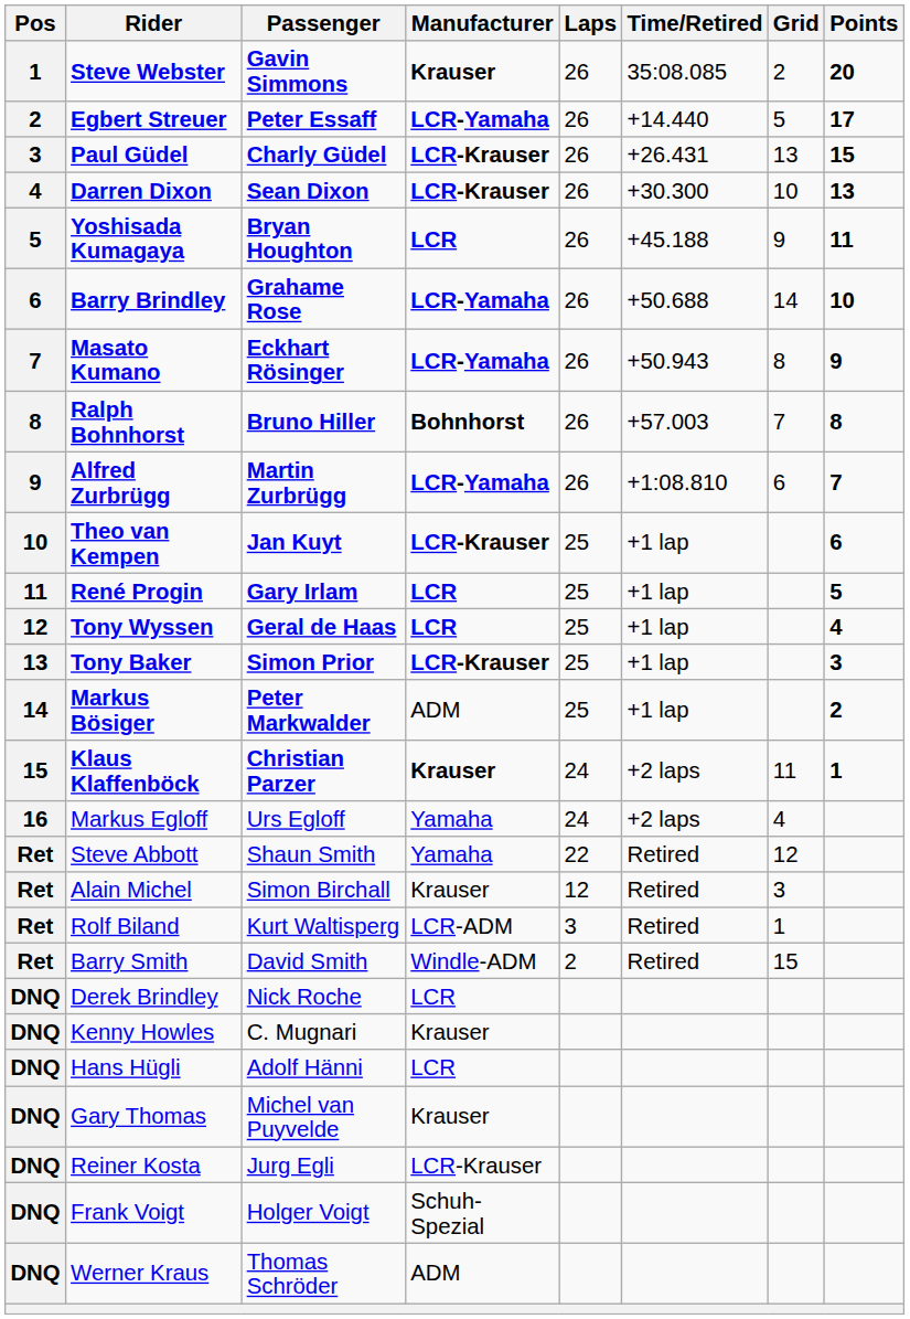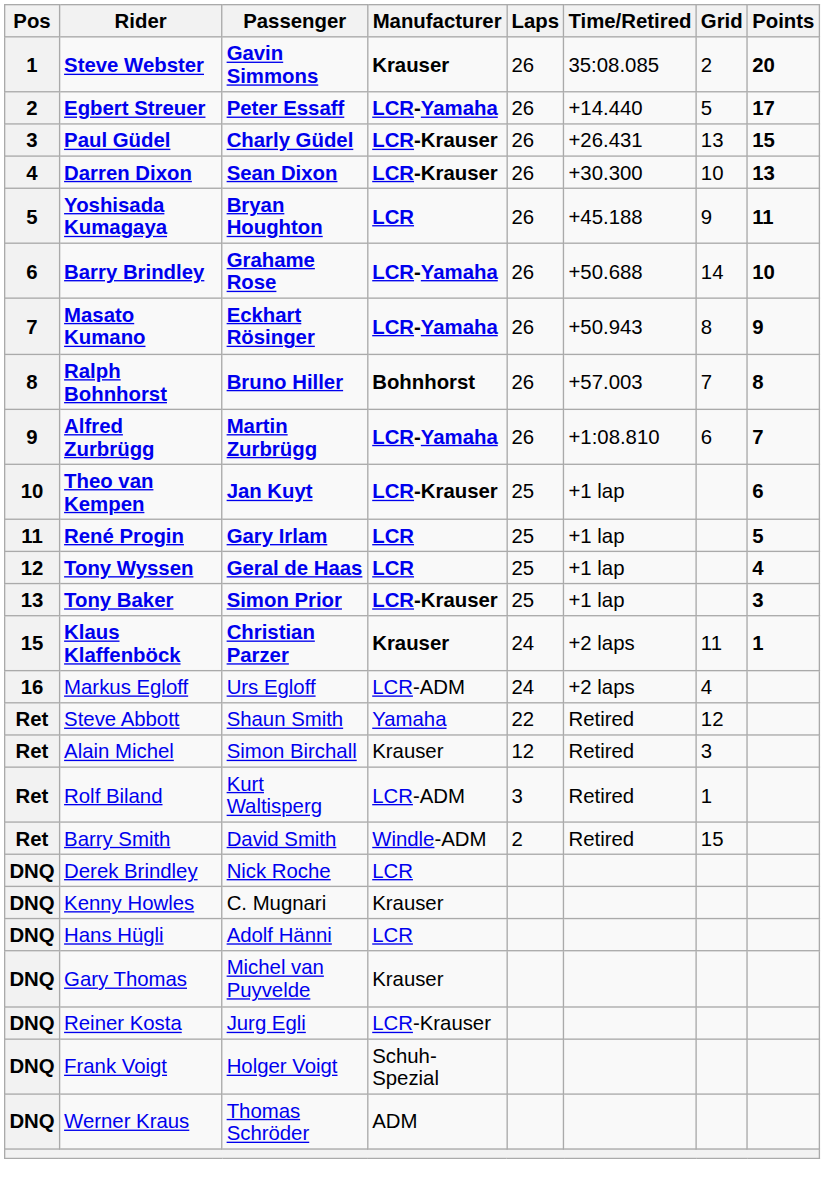 <table class="wikitable" style="font-size: 95%;">
 <tr>
 <th>Pos</th>
 <th>Rider</th>
 <th>Passenger</th>
 <th>Manufacturer</th>
 <th>Laps</th>
 <th>Time/Retired</th>
 <th>Grid</th>
 <th>Points</th>
 </tr>
 <tr>
 <th>1</th>
 <td> <strong><a href='#'>Steve Webster</a></strong></td>
 <td> <strong><a href='#'>Gavin Simmons</a></strong></td>
 <td><strong>Krauser</strong></td>
 <td>26</td>
 <td>35:08.085</td>
 <td>2</td>
 <td><strong>20</strong></td>
 </tr>
 <tr>
 <th>2</th>
 <td> <strong><a href='#'>Egbert Streuer</a></strong></td>
 <td> <strong><a href='#'>Peter Essaff</a></strong></td>
 <td><strong><a href='#'>LCR</a>-<a href='#'>Yamaha</a></strong></td>
 <td>26</td>
 <td>+14.440</td>
 <td>5</td>
 <td><strong>17</strong></td>
 </tr>
 <tr>
 <th>3</th>
 <td> <strong><a href='#'>Paul Güdel</a></strong></td>
 <td> <strong><a href='#'>Charly Güdel</a></strong></td>
 <td><strong><a href='#'>LCR</a>-Krauser</strong></td>
 <td>26</td>
 <td>+26.431</td>
 <td>13</td>
 <td><strong>15</strong></td>
 </tr>
 <tr>
 <th>4</th>
 <td> <strong><a href='#'>Darren Dixon</a></strong></td>
 <td> <strong><a href='#'>Sean Dixon</a></strong></td>
 <td><strong><a href='#'>LCR</a>-Krauser</strong></td>
 <td>26</td>
 <td>+30.300</td>
 <td>10</td>
 <td><strong>13</strong></td>
 </tr>
 <tr>
 <th>5</th>
 <td> <strong><a href='#'>Yoshisada Kumagaya</a></strong></td>
 <td> <strong><a href='#'>Bryan Houghton</a></strong></td>
 <td><strong><a href='#'>LCR</a></strong></td>
 <td>26</td>
 <td>+45.188</td>
 <td>9</td>
 <td><strong>11</strong></td>
 </tr>
 <tr>
 <th>6</th>
 <td> <strong><a href='#'>Barry Brindley</a></strong></td>
 <td> <strong><a href='#'>Grahame Rose</a></strong></td>
 <td><strong><a href='#'>LCR</a>-<a href='#'>Yamaha</a></strong></td>
 <td>26</td>
 <td>+50.688</td>
 <td>14</td>
 <td><strong>10</strong></td>
 </tr>
 <tr>
 <th>7</th>
 <td> <strong><a href='#'>Masato Kumano</a></strong></td>
 <td> <strong><a href='#'>Eckhart Rösinger</a></strong></td>
 <td><strong><a href='#'>LCR</a>-<a href='#'>Yamaha</a></strong></td>
 <td>26</td>
 <td>+50.943</td>
 <td>8</td>
 <td><strong>9</strong></td>
 </tr>
 <tr>
 <th>8</th>
 <td> <strong><a href='#'>Ralph Bohnhorst</a></strong></td>
 <td> <strong><a href='#'>Bruno Hiller</a></strong></td>
 <td><strong>Bohnhorst</strong></td>
 <td>26</td>
 <td>+57.003</td>
 <td>7</td>
 <td><strong>8</strong></td>
 </tr>
 <tr>
 <th>9</th>
 <td> <strong><a href='#'>Alfred Zurbrügg</a></strong></td>
 <td> <strong><a href='#'>Martin Zurbrügg</a></strong></td>
 <td><strong><a href='#'>LCR</a>-<a href='#'>Yamaha</a></strong></td>
 <td>26</td>
 <td>+1:08.810</td>
 <td>6</td>
 <td><strong>7</strong></td>
 </tr>
 <tr>
 <th>10</th>
 <td> <strong><a href='#'>Theo van Kempen</a></strong></td>
 <td> <strong><a href='#'>Jan Kuyt</a></strong></td>
 <td><strong><a href='#'>LCR</a>-Krauser</strong></td>
 <td>25</td>
 <td>+1 lap</td>
 <td></td>
 <td><strong>6</strong></td>
 </tr>
 <tr>
 <th>11</th>
 <td> <strong><a href='#'>René Progin</a></strong></td>
 <td> <strong><a href='#'>Gary Irlam</a></strong></td>
 <td><strong><a href='#'>LCR</a></strong></td>
 <td>25</td>
 <td>+1 lap</td>
 <td></td>
 <td><strong>5</strong></td>
 </tr>
 <tr>
 <th>12</th>
 <td> <strong><a href='#'>Tony Wyssen</a></strong></td>
 <td> <strong><a href='#'>Geral de Haas</a></strong></td>
 <td><strong><a href='#'>LCR</a></strong></td>
 <td>25</td>
 <td>+1 lap</td>
 <td></td>
 <td><strong>4</strong></td>
 </tr>
 <tr>
 <th>13</th>
 <td> <strong><a href='#'>Tony Baker</a></strong></td>
 <td> <strong><a href='#'>Simon Prior</a></strong></td>
 <td><strong><a href='#'>LCR</a>-Krauser</strong></td>
 <td>25</td>
 <td>+1 lap</td>
 <td></td>
 <td><strong>3</strong></td>
 </tr>
 <tr>
-<th>14</th>
-<td> <strong><a href='#'>Markus Bösiger</a></strong></td>
-<td> <strong><a href='#'>Peter Markwalder</a></strong></td>
-<td>ADM</td>
-<td>25</td>
-<td>+1 lap</td>
-<td></td>
-<td><strong>2</strong></td>
-</tr>
-<tr>
 <th>15</th>
 <td> <strong><a href='#'>Klaus Klaffenböck</a></strong></td>
 <td> <strong><a href='#'>Christian Parzer</a></strong></td>
 <td><strong>Krauser</strong></td>
 <td>24</td>
 <td>+2 laps</td>
 <td>11</td>
 <td><strong>1</strong></td>
 </tr>
 <tr>
 <th>16</th>
 <td> <a href='#'>Markus Egloff</a></td>
 <td> <a href='#'>Urs Egloff</a></td>
-<td><a href='#'>Yamaha</a></td>
+<td><a href='#'>LCR</a>-ADM</td>
 <td>24</td>
 <td>+2 laps</td>
 <td>4</td>
 <td></td>
 </tr>
 <tr>
 <th>Ret</th>
 <td> <a href='#'>Steve Abbott</a></td>
 <td> <a href='#'>Shaun Smith</a></td>
 <td><a href='#'>Yamaha</a></td>
 <td>22</td>
 <td>Retired</td>
 <td>12</td>
 <td></td>
 </tr>
 <tr>
 <th>Ret</th>
 <td> <a href='#'>Alain Michel</a></td>
 <td> <a href='#'>Simon Birchall</a></td>
 <td>Krauser</td>
 <td>12</td>
 <td>Retired</td>
 <td>3</td>
 <td></td>
 </tr>
 <tr>
 <th>Ret</th>
 <td> <a href='#'>Rolf Biland</a></td>
 <td> <a href='#'>Kurt Waltisperg</a></td>
 <td><a href='#'>LCR</a>-ADM</td>
 <td>3</td>
 <td>Retired</td>
 <td>1</td>
 <td></td>
 </tr>
 <tr>
 <th>Ret</th>
 <td> <a href='#'>Barry Smith</a></td>
 <td> <a href='#'>David Smith</a></td>
 <td><a href='#'>Windle</a>-ADM</td>
 <td>2</td>
 <td>Retired</td>
 <td>15</td>
 <td></td>
 </tr>
 <tr>
 <th>DNQ</th>
 <td> <a href='#'>Derek Brindley</a></td>
 <td> <a href='#'>Nick Roche</a></td>
 <td><a href='#'>LCR</a></td>
 <td></td>
 <td></td>
 <td></td>
 <td></td>
 </tr>
 <tr>
 <th>DNQ</th>
 <td> <a href='#'>Kenny Howles</a></td>
 <td> C. Mugnari</td>
 <td>Krauser</td>
 <td></td>
 <td></td>
 <td></td>
 <td></td>
 </tr>
 <tr>
 <th>DNQ</th>
 <td> <a href='#'>Hans Hügli</a></td>
 <td> <a href='#'>Adolf Hänni</a></td>
 <td><a href='#'>LCR</a></td>
 <td></td>
 <td></td>
 <td></td>
 <td></td>
 </tr>
 <tr>
 <th>DNQ</th>
 <td> <a href='#'>Gary Thomas</a></td>
 <td> <a href='#'>Michel van Puyvelde</a></td>
 <td>Krauser</td>
 <td></td>
 <td></td>
 <td></td>
 <td></td>
 </tr>
 <tr>
 <th>DNQ</th>
 <td> <a href='#'>Reiner Kosta</a></td>
 <td> <a href='#'>Jurg Egli</a></td>
 <td><a href='#'>LCR</a>-Krauser</td>
 <td></td>
 <td></td>
 <td></td>
 <td></td>
 </tr>
 <tr>
 <th>DNQ</th>
 <td> <a href='#'>Frank Voigt</a></td>
 <td> <a href='#'>Holger Voigt</a></td>
 <td>Schuh-Spezial</td>
 <td></td>
 <td></td>
 <td></td>
 <td></td>
 </tr>
 <tr>
 <th>DNQ</th>
 <td> <a href='#'>Werner Kraus</a></td>
 <td> <a href='#'>Thomas Schröder</a></td>
 <td>ADM</td>
 <td></td>
 <td></td>
 <td></td>
 <td></td>
 </tr>
 <tr>
 <th colspan=8></th>
 </tr>
 </table>
